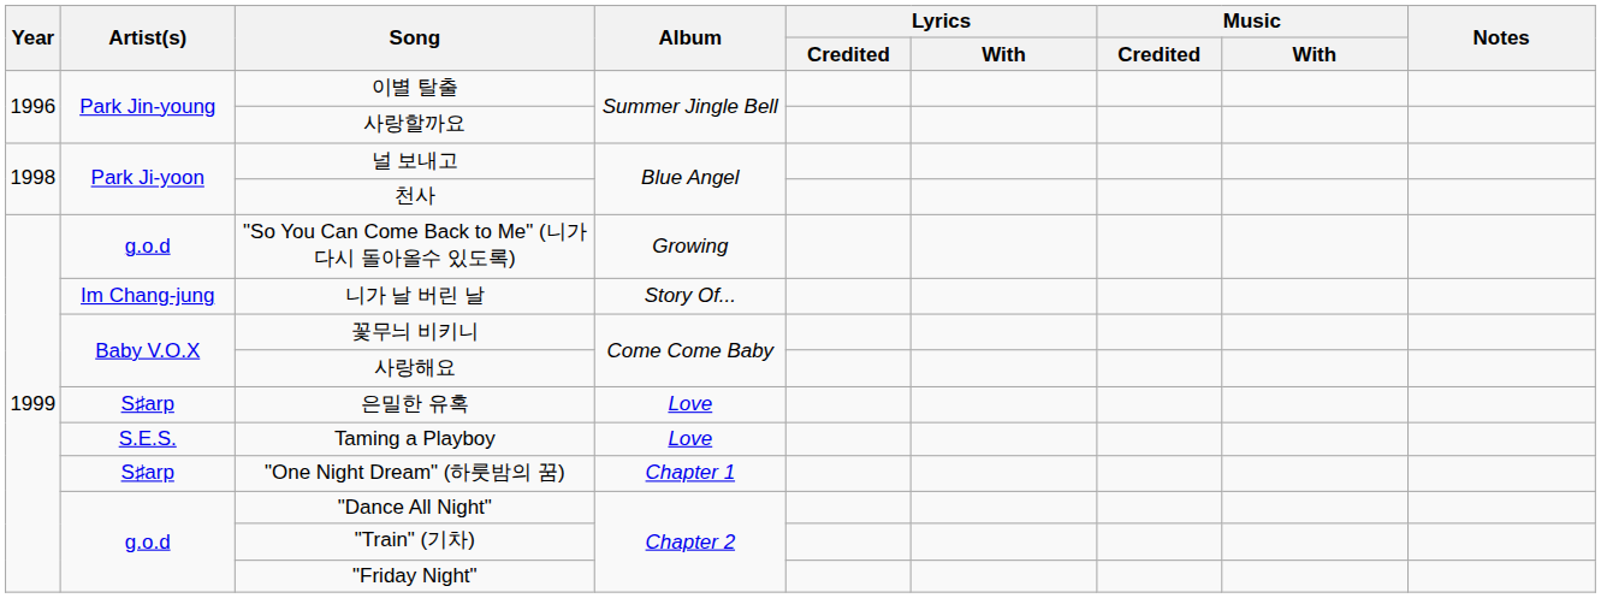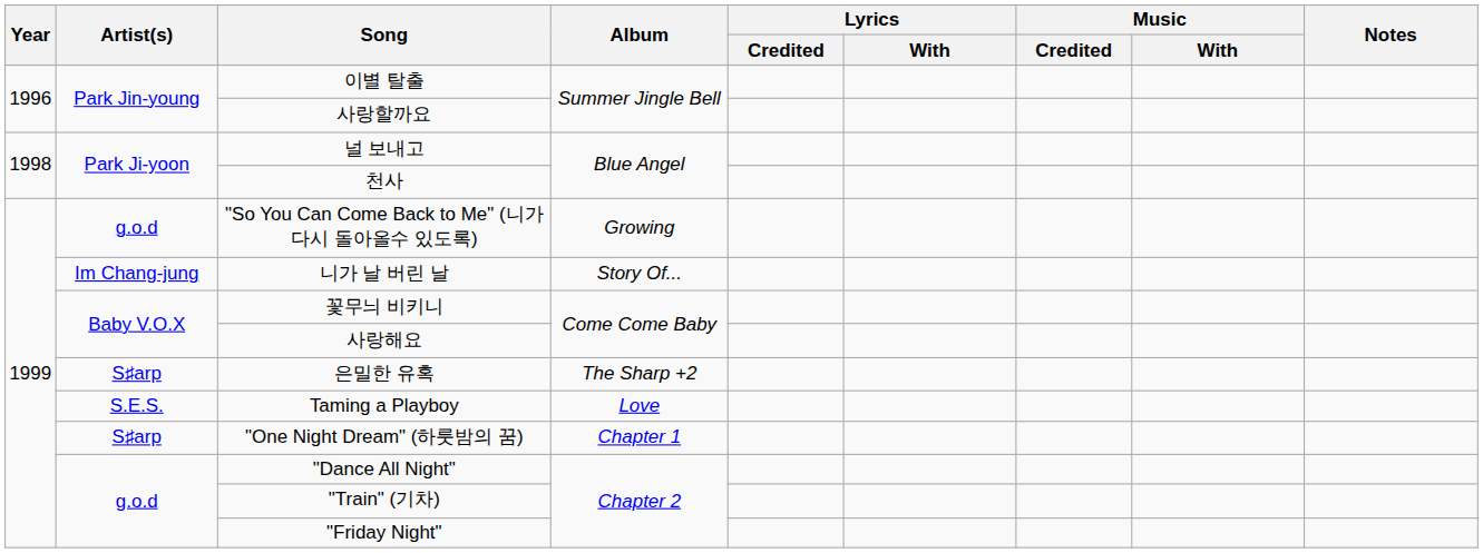 <table class="wikitable" style="text-align:center;">
 <tr>
 <th rowspan="2">Year</th>
 <th rowspan="2" style="width:9em;">Artist(s)</th>
 <th rowspan="2" style="width:20em;">Song</th>
 <th rowspan="2" style="width:10em;">Album</th>
 <th colspan="2" style="width:16em;">Lyrics</th>
 <th colspan="2" style="width:16em;">Music</th>
 <th rowspan="2" style="width:10em;">Notes</th>
 </tr>
 <tr>
 <th style="width:6em;">Credited</th>
 <th style="width:10em;">With</th>
 <th style="width:6em;">Credited</th>
 <th style="width:10em;">With</th>
 </tr>
 <tr>
 <td rowspan="2">1996</td>
 <td rowspan="2"><a href='#'>Park Jin-young</a></td>
 <td>이별 탈출</td>
 <td rowspan="2"><em>Summer Jingle Bell</em></td>
 <td></td>
 <td></td>
 <td></td>
 <td></td>
 <td></td>
 </tr>
 <tr>
 <td>사랑할까요</td>
 <td></td>
 <td></td>
 <td></td>
 <td></td>
 <td></td>
 </tr>
 <tr>
 <td rowspan="2">1998</td>
 <td rowspan="2"><a href='#'>Park Ji-yoon</a></td>
 <td>널 보내고</td>
 <td rowspan="2"><em>Blue Angel</em></td>
 <td></td>
 <td></td>
 <td></td>
 <td></td>
 <td></td>
 </tr>
 <tr>
 <td>천사</td>
 <td></td>
 <td></td>
 <td></td>
 <td></td>
 <td></td>
 </tr>
 <tr>
 <td rowspan="10">1999</td>
 <td><a href='#'>g.o.d</a></td>
 <td>"So You Can Come Back to Me" (니가 다시 돌아올수 있도록)</td>
 <td><em>Growing</em></td>
 <td></td>
 <td></td>
 <td></td>
 <td></td>
 <td></td>
 </tr>
 <tr>
 <td><a href='#'>Im Chang-jung</a></td>
 <td>니가 날 버린 날</td>
 <td><em>Story Of...</em></td>
 <td></td>
 <td></td>
 <td></td>
 <td></td>
 <td></td>
 </tr>
 <tr>
 <td rowspan="2"><a href='#'>Baby V.O.X</a></td>
 <td>꽃무늬 비키니</td>
 <td rowspan="2"><em>Come Come Baby</em></td>
 <td></td>
 <td></td>
 <td></td>
 <td></td>
 <td></td>
 </tr>
 <tr>
 <td>사랑해요</td>
 <td></td>
 <td></td>
 <td></td>
 <td></td>
 <td></td>
 </tr>
 <tr>
 <td><a href='#'>S♯arp</a></td>
 <td>은밀한 유혹</td>
-<td><em><a href='#'>Love</a></em></td>
+<td><em>The Sharp +2</em></td>
 <td></td>
 <td></td>
 <td></td>
 <td></td>
 <td></td>
 </tr>
 <tr>
 <td><a href='#'>S.E.S.</a></td>
 <td>Taming a Playboy</td>
 <td><em><a href='#'>Love</a></em></td>
 <td></td>
 <td></td>
 <td></td>
 <td></td>
 <td></td>
 </tr>
 <tr>
 <td><a href='#'>S♯arp</a></td>
 <td>"One Night Dream" (하룻밤의 꿈)</td>
 <td><em><a href='#'>Chapter 1</a></em></td>
 <td></td>
 <td></td>
 <td></td>
 <td></td>
 <td></td>
 </tr>
 <tr>
 <td rowspan="3"><a href='#'>g.o.d</a></td>
 <td>"Dance All Night"</td>
 <td rowspan="3"><em><a href='#'>Chapter 2</a></em></td>
 <td></td>
 <td></td>
 <td></td>
 <td></td>
 <td></td>
 </tr>
 <tr>
 <td>"Train" (기차)</td>
 <td></td>
 <td></td>
 <td></td>
 <td></td>
 <td></td>
 </tr>
 <tr>
 <td>"Friday Night"</td>
 <td></td>
 <td></td>
 <td></td>
 <td></td>
 <td></td>
 </tr>
 </table>
